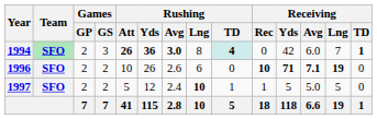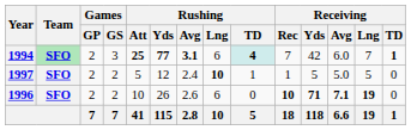 <table class="wikitable" style="text-align:center;">
 <tr>
 <th rowspan="2">Year</th>
 <th rowspan="2">Team</th>
 <th colspan="2">Games</th>
 <th colspan="5">Rushing</th>
 <th colspan="5">Receiving</th>
 </tr>
 <tr>
 <th>GP</th>
 <th>GS</th>
 <th>Att</th>
 <th>Yds</th>
 <th>Avg</th>
 <th>Lng</th>
 <th>TD</th>
 <th>Rec</th>
 <th>Yds</th>
 <th>Avg</th>
 <th>Lng</th>
 <th>TD</th>
 </tr>
 <tr>
 <th><a href='#'>1994</a></th>
 <th style="background:#afe6ba; width:3em;"><a href='#'>SFO</a></th>
 <td>2</td>
 <td>3</td>
-<td><strong>26</strong></td>
-<td><strong>36</strong></td>
-<td><strong>3.0</strong></td>
-<td>8</td>
+<td><strong>25</strong></td>
+<td><strong>77</strong></td>
+<td><strong>3.1</strong></td>
+<td>6</td>
 <td style="background:#cfecec; width:3em;"><strong>4</strong></td>
-<td>0</td>
+<td>7</td>
 <td>42</td>
 <td>6.0</td>
 <td>7</td>
 <td><strong>1</strong></td>
+</tr>
+<tr>
+<th><a href='#'>1997</a></th>
+<th><a href='#'>SFO</a></th>
+<td>2</td>
+<td>2</td>
+<td>5</td>
+<td>12</td>
+<td>2.4</td>
+<td><strong>10</strong></td>
+<td>1</td>
+<td>1</td>
+<td>5</td>
+<td>5.0</td>
+<td>5</td>
+<td>0</td>
 </tr>
 <tr>
 <th><a href='#'>1996</a></th>
 <th><a href='#'>SFO</a></th>
 <td>2</td>
 <td>2</td>
 <td>10</td>
 <td>26</td>
 <td>2.6</td>
 <td>6</td>
 <td>0</td>
 <td><strong>10</strong></td>
 <td><strong>71</strong></td>
 <td><strong>7.1</strong></td>
 <td><strong>19</strong></td>
 <td>0</td>
 </tr>
 <tr>
-<th><a href='#'>1997</a></th>
-<th><a href='#'>SFO</a></th>
-<td>2</td>
-<td>2</td>
-<td>5</td>
-<td>12</td>
-<td>2.4</td>
-<td><strong>10</strong></td>
-<td>1</td>
-<td>1</td>
-<td>5</td>
-<td>5.0</td>
-<td>5</td>
-<td>0</td>
-</tr>
-<tr>
 <th colspan="2"></th>
 <th>7</th>
 <th>7</th>
 <th>41</th>
 <th>115</th>
 <th>2.8</th>
 <th>10</th>
 <th>5</th>
 <th>18</th>
 <th>118</th>
 <th>6.6</th>
 <th>19</th>
 <th>1</th>
 </tr>
 </table>
